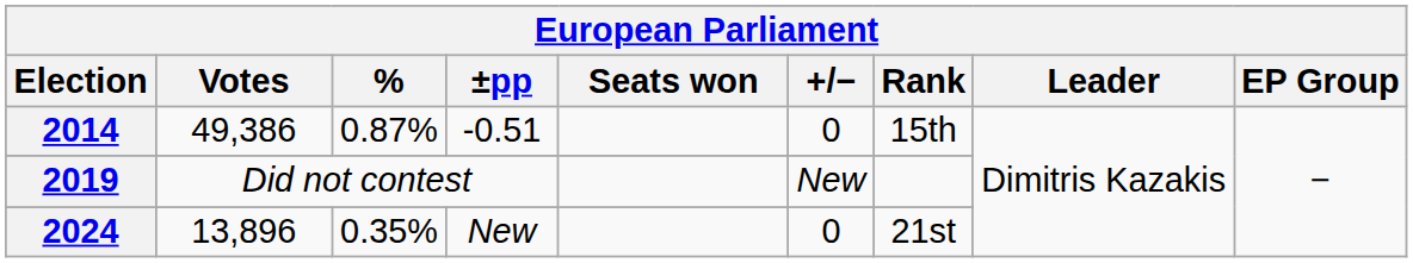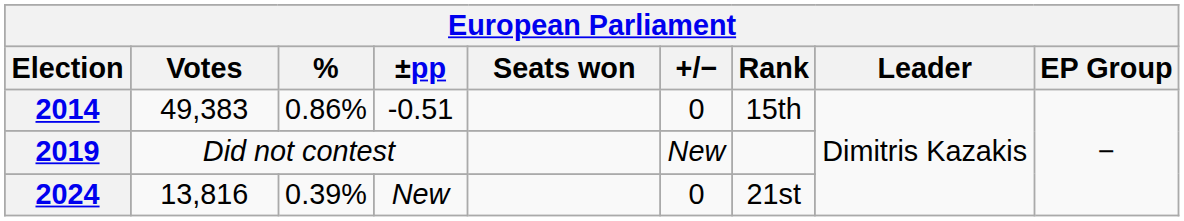 <table class="wikitable" style="text-align:center; font-size:100%; line-height:16px;">
 <tr>
 <th colspan="9"><a href='#'>European Parliament</a></th>
 </tr>
 <tr>
 <th width="60">Election</th>
 <th width="75">Votes</th>
 <th width="45">%</th>
 <th width="45">±<a href='#'>pp</a></th>
 <th width="100">Seats won</th>
 <th width="30">+/−</th>
 <th width="30">Rank</th>
 <th>Leader</th>
 <th>EP Group</th>
 </tr>
 <tr>
 <th><a href='#'>2014</a></th>
-<td>49,386</td>
-<td>0.87%</td>
+<td>49,383</td>
+<td>0.86%</td>
 <td>-0.51</td>
 <td></td>
 <td> 0</td>
 <td>15th</td>
 <td rowspan="3">Dimitris Kazakis</td>
 <td rowspan="3">−</td>
 </tr>
 <tr>
 <th><a href='#'>2019</a></th>
 <td colspan="3"><em>Did not contest</em></td>
 <td></td>
 <td><em>New</em></td>
 <td></td>
 </tr>
 <tr>
 <th><a href='#'>2024</a></th>
-<td>13,896</td>
-<td>0.35%</td>
+<td>13,816</td>
+<td>0.39%</td>
 <td><em>New</em></td>
 <td></td>
 <td> 0</td>
 <td>21st</td>
 </tr>
 </table>
